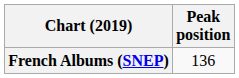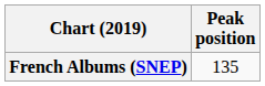 <table class="wikitable plainrowheaders" style="text-align:center">
 <tr>
 <th scope="col">Chart (2019)</th>
 <th scope="col">Peak<br>position</th>
 </tr>
 <tr>
 <th scope="row">French Albums (<a href='#'>SNEP</a>)</th>
-<td>136</td>
+<td>135</td>
 </tr>
 </table>
